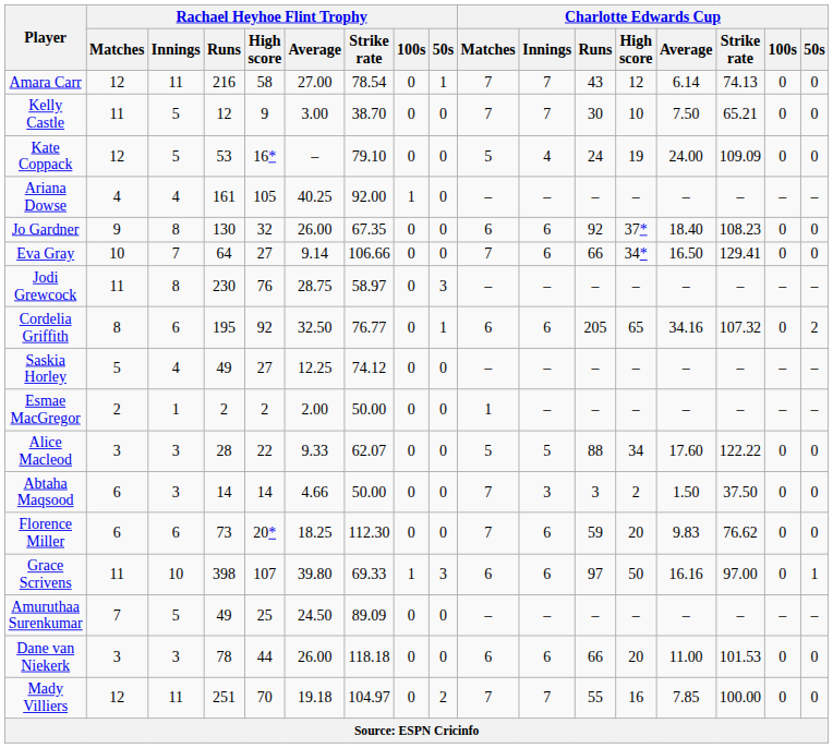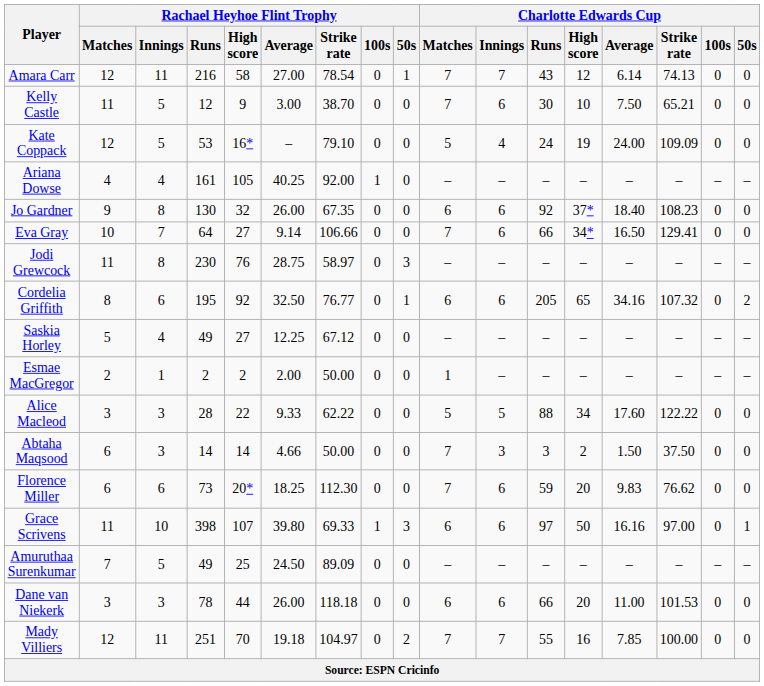 <table class="wikitable" style="text-align:center; width:90%;">
 <tr>
 <th rowspan=2>Player</th>
 <th colspan=8><a href='#'>Rachael Heyhoe Flint Trophy</a></th>
 <th colspan=8><a href='#'>Charlotte Edwards Cup</a></th>
 </tr>
 <tr>
 <th>Matches</th>
 <th>Innings</th>
 <th>Runs</th>
 <th>High score</th>
 <th>Average</th>
 <th>Strike rate</th>
 <th>100s</th>
 <th>50s</th>
 <th>Matches</th>
 <th>Innings</th>
 <th>Runs</th>
 <th>High score</th>
 <th>Average</th>
 <th>Strike rate</th>
 <th>100s</th>
 <th>50s</th>
 </tr>
 <tr>
 <td><a href='#'>Amara Carr</a></td>
 <td>12</td>
 <td>11</td>
 <td>216</td>
 <td>58</td>
 <td>27.00</td>
 <td>78.54</td>
 <td>0</td>
 <td>1</td>
 <td>7</td>
 <td>7</td>
 <td>43</td>
 <td>12</td>
 <td>6.14</td>
 <td>74.13</td>
 <td>0</td>
 <td>0</td>
 </tr>
 <tr>
 <td><a href='#'>Kelly Castle</a></td>
 <td>11</td>
 <td>5</td>
 <td>12</td>
 <td>9</td>
 <td>3.00</td>
 <td>38.70</td>
 <td>0</td>
 <td>0</td>
 <td>7</td>
-<td>7</td>
+<td>6</td>
 <td>30</td>
 <td>10</td>
 <td>7.50</td>
 <td>65.21</td>
 <td>0</td>
 <td>0</td>
 </tr>
 <tr>
 <td><a href='#'>Kate Coppack</a></td>
 <td>12</td>
 <td>5</td>
 <td>53</td>
 <td>16<a href='#'>*</a></td>
 <td>–</td>
 <td>79.10</td>
 <td>0</td>
 <td>0</td>
 <td>5</td>
 <td>4</td>
 <td>24</td>
 <td>19</td>
 <td>24.00</td>
 <td>109.09</td>
 <td>0</td>
 <td>0</td>
 </tr>
 <tr>
 <td><a href='#'>Ariana Dowse</a></td>
 <td>4</td>
 <td>4</td>
 <td>161</td>
 <td>105</td>
 <td>40.25</td>
 <td>92.00</td>
 <td>1</td>
 <td>0</td>
 <td>–</td>
 <td>–</td>
 <td>–</td>
 <td>–</td>
 <td>–</td>
 <td>–</td>
 <td>–</td>
 <td>–</td>
 </tr>
 <tr>
 <td><a href='#'>Jo Gardner</a></td>
 <td>9</td>
 <td>8</td>
 <td>130</td>
 <td>32</td>
 <td>26.00</td>
 <td>67.35</td>
 <td>0</td>
 <td>0</td>
 <td>6</td>
 <td>6</td>
 <td>92</td>
 <td>37<a href='#'>*</a></td>
 <td>18.40</td>
 <td>108.23</td>
 <td>0</td>
 <td>0</td>
 </tr>
 <tr>
 <td><a href='#'>Eva Gray</a></td>
 <td>10</td>
 <td>7</td>
 <td>64</td>
 <td>27</td>
 <td>9.14</td>
 <td>106.66</td>
 <td>0</td>
 <td>0</td>
 <td>7</td>
 <td>6</td>
 <td>66</td>
 <td>34<a href='#'>*</a></td>
 <td>16.50</td>
 <td>129.41</td>
 <td>0</td>
 <td>0</td>
 </tr>
 <tr>
 <td><a href='#'>Jodi Grewcock</a></td>
 <td>11</td>
 <td>8</td>
 <td>230</td>
 <td>76</td>
 <td>28.75</td>
 <td>58.97</td>
 <td>0</td>
 <td>3</td>
 <td>–</td>
 <td>–</td>
 <td>–</td>
 <td>–</td>
 <td>–</td>
 <td>–</td>
 <td>–</td>
 <td>–</td>
 </tr>
 <tr>
 <td><a href='#'>Cordelia Griffith</a></td>
 <td>8</td>
 <td>6</td>
 <td>195</td>
 <td>92</td>
 <td>32.50</td>
 <td>76.77</td>
 <td>0</td>
 <td>1</td>
 <td>6</td>
 <td>6</td>
 <td>205</td>
 <td>65</td>
 <td>34.16</td>
 <td>107.32</td>
 <td>0</td>
 <td>2</td>
 </tr>
 <tr>
 <td><a href='#'>Saskia Horley</a></td>
 <td>5</td>
 <td>4</td>
 <td>49</td>
 <td>27</td>
 <td>12.25</td>
-<td>74.12</td>
+<td>67.12</td>
 <td>0</td>
 <td>0</td>
 <td>–</td>
 <td>–</td>
 <td>–</td>
 <td>–</td>
 <td>–</td>
 <td>–</td>
 <td>–</td>
 <td>–</td>
 </tr>
 <tr>
 <td><a href='#'>Esmae MacGregor</a></td>
 <td>2</td>
 <td>1</td>
 <td>2</td>
 <td>2</td>
 <td>2.00</td>
 <td>50.00</td>
 <td>0</td>
 <td>0</td>
 <td>1</td>
 <td>–</td>
 <td>–</td>
 <td>–</td>
 <td>–</td>
 <td>–</td>
 <td>–</td>
 <td>–</td>
 </tr>
 <tr>
 <td><a href='#'>Alice Macleod</a></td>
 <td>3</td>
 <td>3</td>
 <td>28</td>
 <td>22</td>
 <td>9.33</td>
-<td>62.07</td>
+<td>62.22</td>
 <td>0</td>
 <td>0</td>
 <td>5</td>
 <td>5</td>
 <td>88</td>
 <td>34</td>
 <td>17.60</td>
 <td>122.22</td>
 <td>0</td>
 <td>0</td>
 </tr>
 <tr>
 <td><a href='#'>Abtaha Maqsood</a></td>
 <td>6</td>
 <td>3</td>
 <td>14</td>
 <td>14</td>
 <td>4.66</td>
 <td>50.00</td>
 <td>0</td>
 <td>0</td>
 <td>7</td>
 <td>3</td>
 <td>3</td>
 <td>2</td>
 <td>1.50</td>
 <td>37.50</td>
 <td>0</td>
 <td>0</td>
 </tr>
 <tr>
 <td><a href='#'>Florence Miller</a></td>
 <td>6</td>
 <td>6</td>
 <td>73</td>
 <td>20<a href='#'>*</a></td>
 <td>18.25</td>
 <td>112.30</td>
 <td>0</td>
 <td>0</td>
 <td>7</td>
 <td>6</td>
 <td>59</td>
 <td>20</td>
 <td>9.83</td>
 <td>76.62</td>
 <td>0</td>
 <td>0</td>
 </tr>
 <tr>
 <td><a href='#'>Grace Scrivens</a></td>
 <td>11</td>
 <td>10</td>
 <td>398</td>
 <td>107</td>
 <td>39.80</td>
 <td>69.33</td>
 <td>1</td>
 <td>3</td>
 <td>6</td>
 <td>6</td>
 <td>97</td>
 <td>50</td>
 <td>16.16</td>
 <td>97.00</td>
 <td>0</td>
 <td>1</td>
 </tr>
 <tr>
 <td><a href='#'>Amuruthaa Surenkumar</a></td>
 <td>7</td>
 <td>5</td>
 <td>49</td>
 <td>25</td>
 <td>24.50</td>
 <td>89.09</td>
 <td>0</td>
 <td>0</td>
 <td>–</td>
 <td>–</td>
 <td>–</td>
 <td>–</td>
 <td>–</td>
 <td>–</td>
 <td>–</td>
 <td>–</td>
 </tr>
 <tr>
 <td><a href='#'>Dane van Niekerk</a></td>
 <td>3</td>
 <td>3</td>
 <td>78</td>
 <td>44</td>
 <td>26.00</td>
 <td>118.18</td>
 <td>0</td>
 <td>0</td>
 <td>6</td>
 <td>6</td>
 <td>66</td>
 <td>20</td>
 <td>11.00</td>
 <td>101.53</td>
 <td>0</td>
 <td>0</td>
 </tr>
 <tr>
 <td><a href='#'>Mady Villiers</a></td>
 <td>12</td>
 <td>11</td>
 <td>251</td>
 <td>70</td>
 <td>19.18</td>
 <td>104.97</td>
 <td>0</td>
 <td>2</td>
 <td>7</td>
 <td>7</td>
 <td>55</td>
 <td>16</td>
 <td>7.85</td>
 <td>100.00</td>
 <td>0</td>
 <td>0</td>
 </tr>
 <tr>
 <th colspan="17"><small>Source: ESPN Cricinfo</small></th>
 </tr>
 </table>
